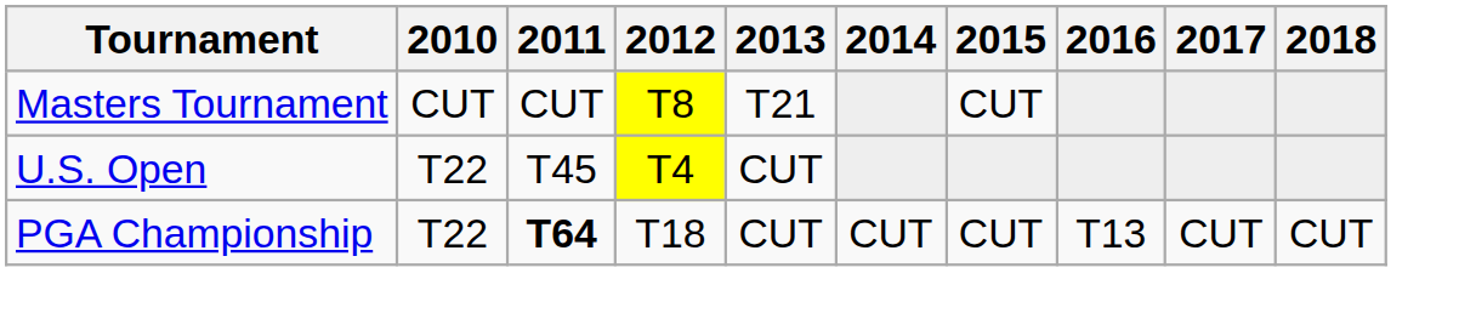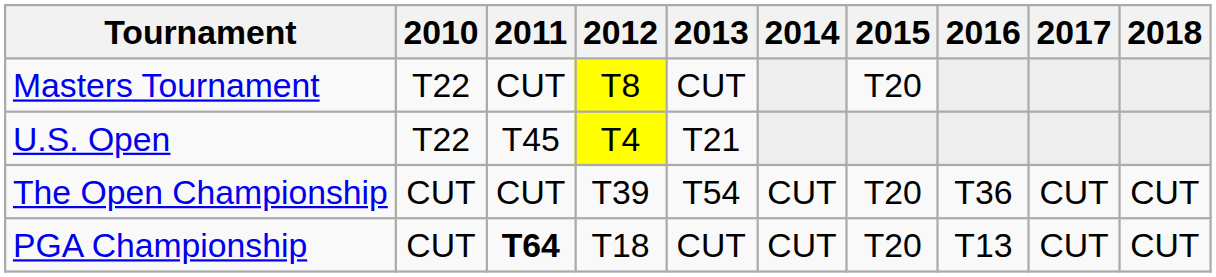 <table class="wikitable" style="font-size:95%;text-align:center;">
 <tr>
 <th>Tournament</th>
 <th>2010</th>
 <th>2011</th>
 <th>2012</th>
 <th>2013</th>
 <th>2014</th>
 <th>2015</th>
 <th>2016</th>
 <th>2017</th>
 <th>2018</th>
 </tr>
 <tr>
 <td align=left><a href='#'>Masters Tournament</a></td>
-<td>CUT</td>
+<td>T22</td>
 <td>CUT</td>
 <td style="background:yellow;">T8</td>
-<td>T21</td>
+<td>CUT</td>
 <td style="background:#eeeeee;"></td>
-<td>CUT</td>
+<td>T20</td>
 <td style="background:#eeeeee;"></td>
 <td style="background:#eeeeee;"></td>
 <td style="background:#eeeeee;"></td>
 </tr>
 <tr>
 <td align=left><a href='#'>U.S. Open</a></td>
 <td>T22</td>
 <td>T45</td>
 <td style="background:yellow;">T4</td>
-<td>CUT</td>
+<td>T21</td>
 <td style="background:#eeeeee;"></td>
 <td style="background:#eeeeee;"></td>
 <td style="background:#eeeeee;"></td>
 <td style="background:#eeeeee;"></td>
 <td style="background:#eeeeee;"></td>
 </tr>
 <tr>
+<td align=left><a href='#'>The Open Championship</a></td>
+<td>CUT</td>
+<td>CUT</td>
+<td>T39</td>
+<td>T54</td>
+<td>CUT</td>
+<td>T20</td>
+<td>T36</td>
+<td>CUT</td>
+<td>CUT</td>
+</tr>
+<tr>
 <td align=left><a href='#'>PGA Championship</a></td>
-<td>T22</td>
+<td>CUT</td>
 <td><strong>T64</strong></td>
 <td>T18</td>
 <td>CUT</td>
 <td>CUT</td>
-<td>CUT</td>
+<td>T20</td>
 <td>T13</td>
 <td>CUT</td>
 <td>CUT</td>
 </tr>
 </table>
